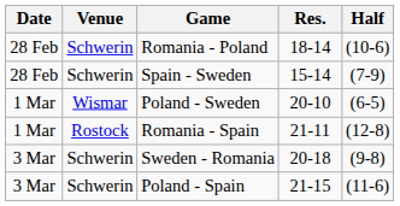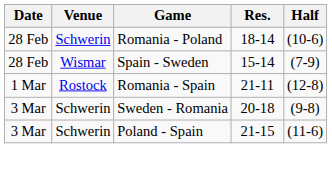 <table class="wikitable" style="text-align:center;">
 <tr>
 <th width="45px">Date</th>
 <th>Venue</th>
 <th>Game</th>
 <th width="50px">Res.</th>
 <th>Half</th>
 </tr>
 <tr>
 <td>28 Feb</td>
 <td><a href='#'>Schwerin</a></td>
 <td align="left">Romania - Poland</td>
 <td>18-14</td>
 <td>(10-6)</td>
 </tr>
 <tr>
 <td>28 Feb</td>
-<td>Schwerin</td>
+<td><a href='#'>Wismar</a></td>
 <td align="left">Spain - Sweden</td>
 <td>15-14</td>
 <td>(7-9)</td>
-</tr>
-<tr>
-<td>1 Mar</td>
-<td><a href='#'>Wismar</a></td>
-<td align="left">Poland - Sweden</td>
-<td>20-10</td>
-<td>(6-5)</td>
 </tr>
 <tr>
 <td>1 Mar</td>
 <td><a href='#'>Rostock</a></td>
 <td align="left">Romania - Spain</td>
 <td>21-11</td>
 <td>(12-8)</td>
 </tr>
 <tr>
 <td>3 Mar</td>
 <td>Schwerin</td>
 <td align="left">Sweden - Romania</td>
 <td>20-18</td>
 <td>(9-8)</td>
 </tr>
 <tr>
 <td>3 Mar</td>
 <td>Schwerin</td>
 <td align="left">Poland - Spain</td>
 <td>21-15</td>
 <td>(11-6)</td>
 </tr>
 </table>
